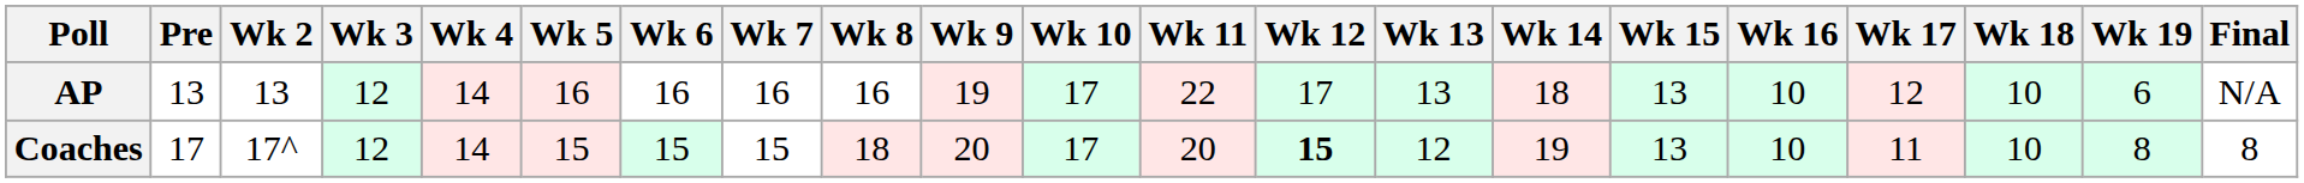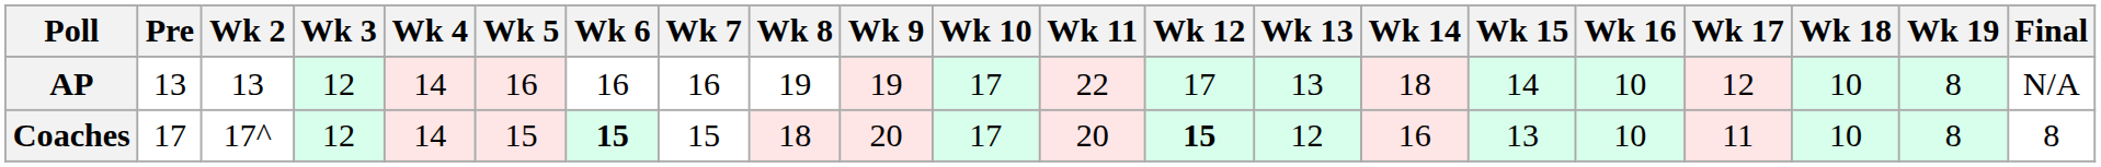 <table class="wikitable" style="white-space:nowrap;">
 <tr>
 <th>Poll</th>
 <th>Pre</th>
 <th>Wk 2</th>
 <th>Wk 3</th>
 <th>Wk 4</th>
 <th>Wk 5</th>
 <th>Wk 6</th>
 <th>Wk 7</th>
 <th>Wk 8</th>
 <th>Wk 9</th>
 <th>Wk 10</th>
 <th>Wk 11</th>
 <th>Wk 12</th>
 <th>Wk 13</th>
 <th>Wk 14</th>
 <th>Wk 15</th>
 <th>Wk 16</th>
 <th>Wk 17</th>
 <th>Wk 18</th>
 <th>Wk 19</th>
 <th>Final</th>
 </tr>
 <tr style="text-align:center;">
 <th>AP</th>
 <td style="background:#FFF;">13</td>
 <td style="background:#FFF;">13</td>
 <td style="background:#D8FFEB;">12</td>
 <td style="background:#FFE6E6;">14</td>
 <td style="background:#FFE6E6;">16</td>
 <td style="background:#FFF;">16</td>
 <td style="background:#FFF;">16</td>
-<td style="background:#FFF;">16</td>
+<td style="background:#FFF;">19</td>
 <td style="background:#FFE6E6;">19</td>
 <td style="background:#D8FFEB;">17</td>
 <td style="background:#FFE6E6;">22</td>
 <td style="background:#D8FFEB;">17</td>
 <td style="background:#D8FFEB;">13</td>
 <td style="background:#FFE6E6;">18</td>
-<td style="background:#D8FFEB;">13</td>
+<td style="background:#D8FFEB;">14</td>
 <td style="background:#D8FFEB;">10</td>
 <td style="background:#FFE6E6;">12</td>
 <td style="background:#D8FFEB;">10</td>
-<td style="background:#D8FFEB;">6</td>
+<td style="background:#D8FFEB;">8</td>
 <td style="background:#FFF;">N/A</td>
 </tr>
 <tr style="text-align:center;">
 <th>Coaches</th>
 <td style="background:#FFF;">17</td>
 <td style="background:#FFF;">17^</td>
 <td style="background:#D8FFEB;">12</td>
 <td style="background:#FFE6E6;">14</td>
 <td style="background:#FFE6E6;">15</td>
-<td style="background:#D8FFEB;">15</td>
+<td style="background:#D8FFEB;"><strong>15</strong></td>
 <td style="background:#FFF;">15</td>
 <td style="background:#FFE6E6;">18</td>
 <td style="background:#FFE6E6;">20</td>
 <td style="background:#D8FFEB;">17</td>
 <td style="background:#FFE6E6;">20</td>
 <td style="background:#D8FFEB;"><strong>15</strong></td>
 <td style="background:#D8FFEB;">12</td>
-<td style="background:#FFE6E6;">19</td>
+<td style="background:#FFE6E6;">16</td>
 <td style="background:#D8FFEB;">13</td>
 <td style="background:#D8FFEB;">10</td>
 <td style="background:#FFE6E6;">11</td>
 <td style="background:#D8FFEB;">10</td>
 <td style="background:#D8FFEB;">8</td>
 <td style="background:#FFF;">8</td>
 </tr>
 </table>
